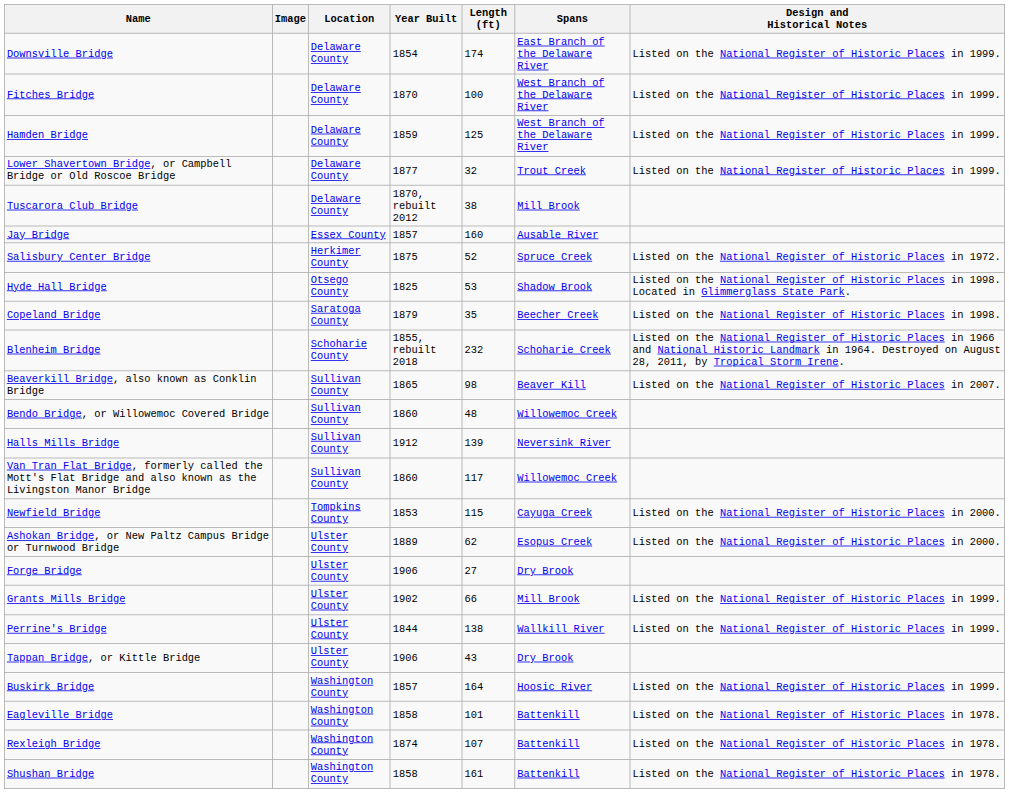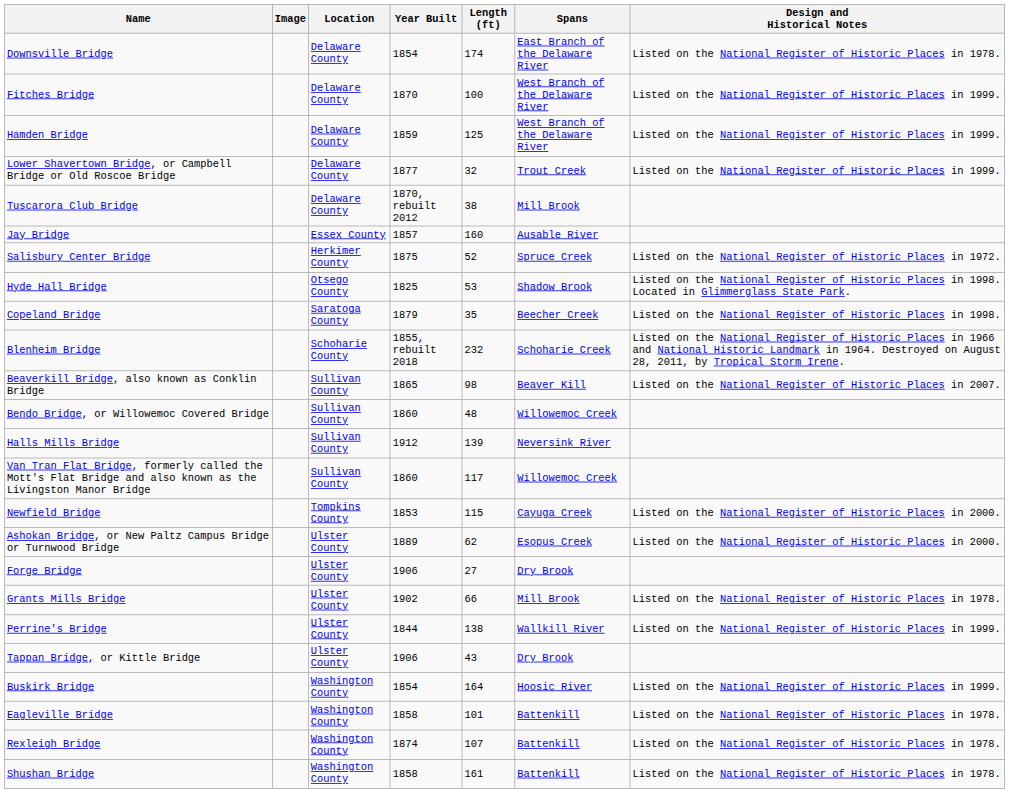 <table class="wikitable sortable">
 <tr>
 <th>Name</th>
 <th class=unsortable>Image</th>
 <th>Location<br></th>
 <th>Year Built</th>
 <th>Length (ft)</th>
 <th>Spans</th>
 <th>Design and <br> Historical Notes</th>
 </tr>
 <tr>
 <td><a href='#'>Downsville Bridge</a></td>
 <td></td>
 <td><a href='#'>Delaware County</a></td>
 <td>1854</td>
 <td>174</td>
 <td><a href='#'>East Branch of the Delaware River</a></td>
-<td>Listed on the <a href='#'>National Register of Historic Places</a> in 1999.</td>
+<td>Listed on the <a href='#'>National Register of Historic Places</a> in 1978.</td>
 </tr>
 <tr>
 <td><a href='#'>Fitches Bridge</a></td>
 <td></td>
 <td><a href='#'>Delaware County</a></td>
 <td>1870</td>
 <td>100</td>
 <td><a href='#'>West Branch of the Delaware River</a></td>
 <td>Listed on the <a href='#'>National Register of Historic Places</a> in 1999.</td>
 </tr>
 <tr>
 <td><a href='#'>Hamden Bridge</a></td>
 <td></td>
 <td><a href='#'>Delaware County</a></td>
 <td>1859</td>
 <td>125</td>
 <td><a href='#'>West Branch of the Delaware River</a></td>
 <td>Listed on the <a href='#'>National Register of Historic Places</a> in 1999.</td>
 </tr>
 <tr>
 <td><a href='#'>Lower Shavertown Bridge</a>, or Campbell Bridge or Old Roscoe Bridge</td>
 <td></td>
 <td><a href='#'>Delaware County</a></td>
 <td>1877</td>
 <td>32</td>
 <td><a href='#'>Trout Creek</a></td>
 <td>Listed on the <a href='#'>National Register of Historic Places</a> in 1999.</td>
 </tr>
 <tr>
 <td><a href='#'>Tuscarora Club Bridge</a></td>
 <td></td>
 <td><a href='#'>Delaware County</a></td>
 <td>1870, rebuilt 2012</td>
 <td>38</td>
 <td><a href='#'>Mill Brook</a></td>
 <td></td>
 </tr>
 <tr>
 <td><a href='#'>Jay Bridge</a></td>
 <td></td>
 <td><a href='#'>Essex County</a></td>
 <td>1857</td>
 <td>160</td>
 <td><a href='#'>Ausable River</a></td>
 <td></td>
 </tr>
 <tr>
 <td><a href='#'>Salisbury Center Bridge</a></td>
 <td></td>
 <td><a href='#'>Herkimer County</a></td>
 <td>1875</td>
 <td>52</td>
 <td><a href='#'>Spruce Creek</a></td>
 <td>Listed on the <a href='#'>National Register of Historic Places</a> in 1972.</td>
 </tr>
 <tr>
 <td><a href='#'>Hyde Hall Bridge</a></td>
 <td></td>
 <td><a href='#'>Otsego County</a></td>
 <td>1825</td>
 <td>53</td>
 <td><a href='#'>Shadow Brook</a></td>
 <td>Listed on the <a href='#'>National Register of Historic Places</a> in 1998. Located in <a href='#'>Glimmerglass State Park</a>.</td>
 </tr>
 <tr>
 <td><a href='#'>Copeland Bridge</a></td>
 <td></td>
 <td><a href='#'>Saratoga County</a></td>
 <td>1879</td>
 <td>35</td>
 <td><a href='#'>Beecher Creek</a></td>
 <td>Listed on the <a href='#'>National Register of Historic Places</a> in 1998.</td>
 </tr>
 <tr>
 <td><a href='#'>Blenheim Bridge</a></td>
 <td></td>
 <td><a href='#'>Schoharie County</a></td>
 <td>1855, rebuilt 2018</td>
 <td>232</td>
 <td><a href='#'>Schoharie Creek</a></td>
 <td>Listed on the <a href='#'>National Register of Historic Places</a> in 1966 and <a href='#'>National Historic Landmark</a> in 1964. Destroyed on August 28, 2011, by <a href='#'>Tropical Storm Irene</a>.</td>
 </tr>
 <tr>
 <td><a href='#'>Beaverkill Bridge</a>, also known as Conklin Bridge</td>
 <td></td>
 <td><a href='#'>Sullivan County</a></td>
 <td>1865</td>
 <td>98</td>
 <td><a href='#'>Beaver Kill</a></td>
 <td>Listed on the <a href='#'>National Register of Historic Places</a> in 2007.</td>
 </tr>
 <tr>
 <td><a href='#'>Bendo Bridge</a>, or Willowemoc Covered Bridge</td>
 <td></td>
 <td><a href='#'>Sullivan County</a></td>
 <td>1860</td>
 <td>48</td>
 <td><a href='#'>Willowemoc Creek</a></td>
 <td></td>
 </tr>
 <tr>
 <td><a href='#'>Halls Mills Bridge</a></td>
 <td></td>
 <td><a href='#'>Sullivan County</a></td>
 <td>1912</td>
 <td>139</td>
 <td><a href='#'>Neversink River</a></td>
 <td></td>
 </tr>
 <tr>
 <td><a href='#'>Van Tran Flat Bridge</a>, formerly called the Mott's Flat Bridge and also known as the Livingston Manor Bridge</td>
 <td></td>
 <td><a href='#'>Sullivan County</a></td>
 <td>1860</td>
 <td>117</td>
 <td><a href='#'>Willowemoc Creek</a></td>
 <td></td>
 </tr>
 <tr>
 <td><a href='#'>Newfield Bridge</a></td>
 <td></td>
 <td><a href='#'>Tompkins County</a></td>
 <td>1853</td>
 <td>115</td>
 <td><a href='#'>Cayuga Creek</a></td>
 <td>Listed on the <a href='#'>National Register of Historic Places</a> in 2000.</td>
 </tr>
 <tr>
 <td><a href='#'>Ashokan Bridge</a>, or New Paltz Campus Bridge or Turnwood Bridge</td>
 <td></td>
 <td><a href='#'>Ulster County</a></td>
 <td>1889</td>
 <td>62</td>
 <td><a href='#'>Esopus Creek</a></td>
 <td>Listed on the <a href='#'>National Register of Historic Places</a> in 2000.</td>
 </tr>
 <tr>
 <td><a href='#'>Forge Bridge</a></td>
 <td></td>
 <td><a href='#'>Ulster County</a></td>
 <td>1906</td>
 <td>27</td>
 <td><a href='#'>Dry Brook</a></td>
 <td></td>
 </tr>
 <tr>
 <td><a href='#'>Grants Mills Bridge</a></td>
 <td></td>
 <td><a href='#'>Ulster County</a></td>
 <td>1902</td>
 <td>66</td>
 <td><a href='#'>Mill Brook</a></td>
-<td>Listed on the <a href='#'>National Register of Historic Places</a> in 1999.</td>
+<td>Listed on the <a href='#'>National Register of Historic Places</a> in 1978.</td>
 </tr>
 <tr>
 <td><a href='#'>Perrine's Bridge</a></td>
 <td></td>
 <td><a href='#'>Ulster County</a></td>
 <td>1844</td>
 <td>138</td>
 <td><a href='#'>Wallkill River</a></td>
 <td>Listed on the <a href='#'>National Register of Historic Places</a> in 1999.</td>
 </tr>
 <tr>
 <td><a href='#'>Tappan Bridge</a>, or Kittle Bridge</td>
 <td></td>
 <td><a href='#'>Ulster County</a></td>
 <td>1906</td>
 <td>43</td>
 <td><a href='#'>Dry Brook</a></td>
 <td></td>
 </tr>
 <tr>
 <td><a href='#'>Buskirk Bridge</a></td>
 <td></td>
 <td><a href='#'>Washington County</a></td>
-<td>1857</td>
+<td>1854</td>
 <td>164</td>
 <td><a href='#'>Hoosic River</a></td>
 <td>Listed on the <a href='#'>National Register of Historic Places</a> in 1999.</td>
 </tr>
 <tr>
 <td><a href='#'>Eagleville Bridge</a></td>
 <td></td>
 <td><a href='#'>Washington County</a></td>
 <td>1858</td>
 <td>101</td>
 <td><a href='#'>Battenkill</a></td>
 <td>Listed on the <a href='#'>National Register of Historic Places</a> in 1978.</td>
 </tr>
 <tr>
 <td><a href='#'>Rexleigh Bridge</a></td>
 <td></td>
 <td><a href='#'>Washington County</a></td>
 <td>1874</td>
 <td>107</td>
 <td><a href='#'>Battenkill</a></td>
 <td>Listed on the <a href='#'>National Register of Historic Places</a> in 1978.</td>
 </tr>
 <tr>
 <td><a href='#'>Shushan Bridge</a></td>
 <td></td>
 <td><a href='#'>Washington County</a></td>
 <td>1858</td>
 <td>161</td>
 <td><a href='#'>Battenkill</a></td>
 <td>Listed on the <a href='#'>National Register of Historic Places</a> in 1978.</td>
 </tr>
 </table>
